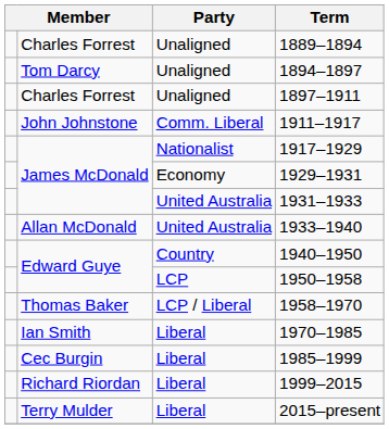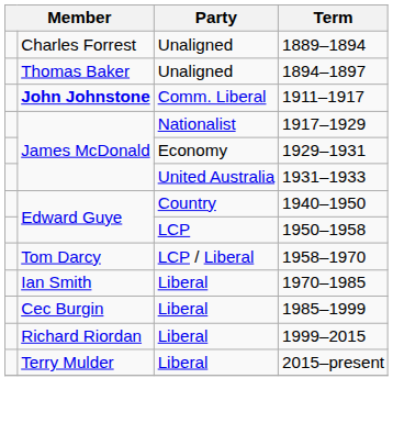 <table class="wikitable">
 <tr>
 <th colspan="2">Member</th>
 <th>Party</th>
 <th>Term</th>
 </tr>
 <tr>
 <td> </td>
 <td>Charles Forrest</td>
 <td>Unaligned</td>
 <td>1889–1894</td>
 </tr>
 <tr>
 <td> </td>
-<td><a href='#'>Tom Darcy</a></td>
+<td><a href='#'>Thomas Baker</a></td>
 <td>Unaligned</td>
 <td>1894–1897</td>
 </tr>
 <tr>
 <td> </td>
-<td>Charles Forrest</td>
-<td>Unaligned</td>
-<td>1897–1911</td>
-</tr>
-<tr>
-<td> </td>
-<td><a href='#'>John Johnstone</a></td>
+<td><strong><a href='#'>John Johnstone</a></strong></td>
 <td><a href='#'>Comm. Liberal</a></td>
 <td>1911–1917</td>
 </tr>
 <tr>
 <td> </td>
 <td rowspan="3"><a href='#'>James McDonald</a></td>
 <td><a href='#'>Nationalist</a></td>
 <td>1917–1929</td>
 </tr>
 <tr>
 <td> </td>
 <td>Economy</td>
 <td>1929–1931</td>
 </tr>
 <tr>
 <td> </td>
 <td><a href='#'>United Australia</a></td>
 <td>1931–1933</td>
 </tr>
 <tr>
 <td> </td>
-<td><a href='#'>Allan McDonald</a></td>
-<td><a href='#'>United Australia</a></td>
-<td>1933–1940</td>
-</tr>
-<tr>
-<td> </td>
 <td rowspan="2"><a href='#'>Edward Guye</a></td>
 <td><a href='#'>Country</a></td>
 <td>1940–1950</td>
 </tr>
 <tr>
 <td> </td>
 <td><a href='#'>LCP</a></td>
 <td>1950–1958</td>
 </tr>
 <tr>
 <td> </td>
-<td><a href='#'>Thomas Baker</a></td>
+<td><a href='#'>Tom Darcy</a></td>
 <td><a href='#'>LCP</a> / <a href='#'>Liberal</a></td>
 <td>1958–1970</td>
 </tr>
 <tr>
 <td> </td>
 <td><a href='#'>Ian Smith</a></td>
 <td><a href='#'>Liberal</a></td>
 <td>1970–1985</td>
 </tr>
 <tr>
 <td> </td>
 <td><a href='#'>Cec Burgin</a></td>
 <td><a href='#'>Liberal</a></td>
 <td>1985–1999</td>
 </tr>
 <tr>
 <td> </td>
 <td><a href='#'>Richard Riordan</a></td>
 <td><a href='#'>Liberal</a></td>
 <td>1999–2015</td>
 </tr>
 <tr>
 <td> </td>
 <td><a href='#'>Terry Mulder</a></td>
 <td><a href='#'>Liberal</a></td>
 <td>2015–present</td>
 </tr>
 <tr>
 </tr>
 </table>
